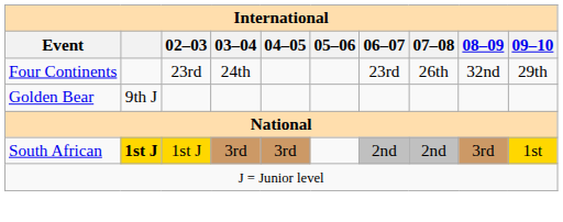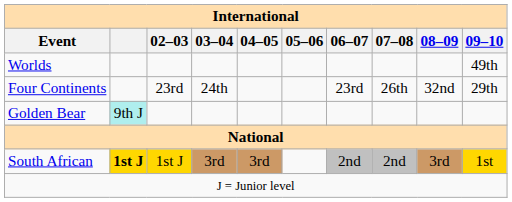 <table class="wikitable" style="text-align:center">
 <tr>
 <th style="background-color: #ffdead; " colspan=10 align=center>International</th>
 </tr>
 <tr>
 <th>Event</th>
 <th></th>
 <th>02–03</th>
 <th>03–04</th>
 <th>04–05</th>
 <th>05–06</th>
 <th>06–07</th>
 <th>07–08</th>
 <th><a href='#'>08–09</a></th>
 <th><a href='#'>09–10</a></th>
 </tr>
 <tr>
+<td align=left><a href='#'>Worlds</a></td>
+<td></td>
+<td></td>
+<td></td>
+<td></td>
+<td></td>
+<td></td>
+<td></td>
+<td></td>
+<td>49th</td>
+</tr>
+<tr>
 <td align=left><a href='#'>Four Continents</a></td>
 <td></td>
 <td>23rd</td>
 <td>24th</td>
 <td></td>
 <td></td>
 <td>23rd</td>
 <td>26th</td>
 <td>32nd</td>
 <td>29th</td>
 </tr>
 <tr>
 <td align=left><a href='#'>Golden Bear</a></td>
-<td>9th J</td>
+<td style="background: paleturquoise;">9th J</td>
 <td></td>
 <td></td>
 <td></td>
 <td></td>
 <td></td>
 <td></td>
 <td></td>
 <td></td>
 </tr>
 <tr>
 <th style="background-color: #ffdead; " colspan=10 align=center>National</th>
 </tr>
 <tr>
 <td align=left><a href='#'>South African</a></td>
 <td bgcolor=gold><strong>1st J</strong></td>
 <td bgcolor=gold>1st J</td>
 <td bgcolor=cc9966>3rd</td>
 <td bgcolor=cc9966>3rd</td>
 <td></td>
 <td bgcolor=silver>2nd</td>
 <td bgcolor=silver>2nd</td>
 <td bgcolor=cc9966>3rd</td>
 <td bgcolor=gold>1st</td>
 </tr>
 <tr>
 <td colspan=10 align=center><small> J = Junior level </small></td>
 </tr>
 </table>
